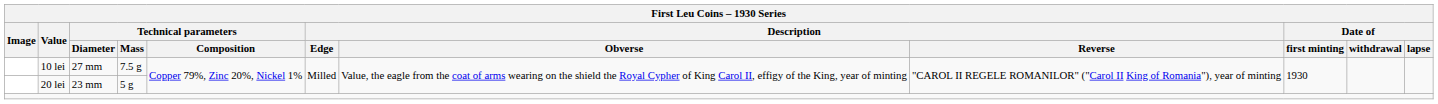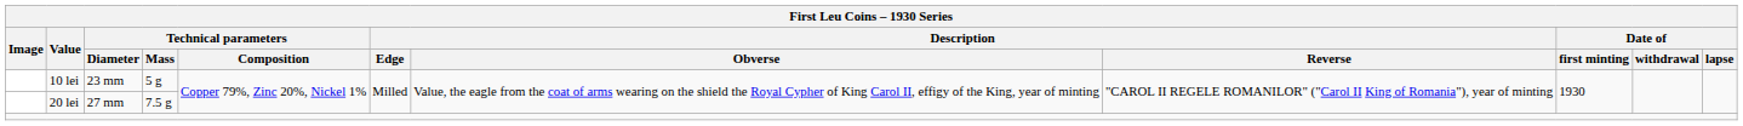 <table class="wikitable" style="font-size: 90%">
 <tr>
 <th colspan="11">First Leu Coins –  1930 Series</th>
 </tr>
 <tr>
 <th rowspan="2">Image</th>
 <th rowspan="2">Value</th>
 <th colspan="3">Technical parameters</th>
 <th colspan="3">Description</th>
 <th colspan="3">Date of</th>
 </tr>
 <tr>
 <th>Diameter</th>
 <th>Mass</th>
 <th>Composition</th>
 <th>Edge</th>
 <th>Obverse</th>
 <th>Reverse</th>
 <th>first minting</th>
 <th>withdrawal</th>
 <th>lapse</th>
 </tr>
 <tr>
 <td align="center" bgcolor="white"></td>
 <td>10 lei</td>
-<td>27 mm</td>
-<td>7.5 g</td>
+<td>23 mm</td>
+<td>5 g</td>
 <td rowspan=2><a href='#'>Copper</a> 79%, <a href='#'>Zinc</a> 20%, <a href='#'>Nickel</a> 1%</td>
 <td rowspan=2>Milled</td>
 <td rowspan=2>Value, the eagle from the <a href='#'>coat of arms</a> wearing on the shield the <a href='#'>Royal Cypher</a> of King <a href='#'>Carol II</a>, effigy of the King, year of minting</td>
 <td rowspan=2>"CAROL II REGELE ROMANILOR" ("<a href='#'>Carol II</a> <a href='#'>King of Romania</a>"), year of minting</td>
 <td rowspan=2>1930</td>
 <td rowspan=2></td>
 <td rowspan=2></td>
 </tr>
 <tr>
 <td align="center" bgcolor="white"></td>
 <td>20 lei</td>
-<td>23 mm</td>
-<td>5 g</td>
+<td>27 mm</td>
+<td>7.5 g</td>
 </tr>
 <tr>
 <td colspan="11"></td>
 </tr>
 </table>
